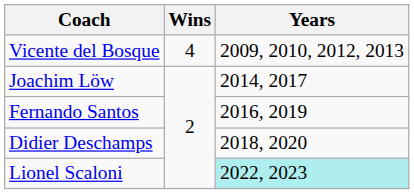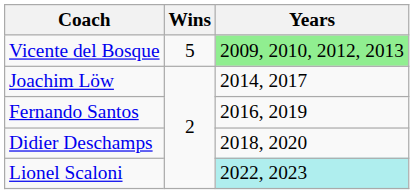 <table class="wikitable sortable">
 <tr>
 <th>Coach</th>
 <th>Wins</th>
 <th>Years</th>
 </tr>
 <tr>
 <td> <a href='#'>Vicente del Bosque</a></td>
-<td align="center">4</td>
-<td>2009, 2010, 2012, 2013</td>
+<td align="center">5</td>
+<td style="background: lightgreen;">2009, 2010, 2012, 2013</td>
 </tr>
 <tr>
 <td> <a href='#'>Joachim Löw</a></td>
 <td rowspan="4" align="center">2</td>
 <td>2014, 2017</td>
 </tr>
 <tr>
 <td> <a href='#'>Fernando Santos</a></td>
 <td>2016, 2019</td>
 </tr>
 <tr>
 <td> <a href='#'>Didier Deschamps</a></td>
 <td>2018, 2020</td>
 </tr>
 <tr>
 <td> <a href='#'>Lionel Scaloni</a></td>
 <td style="background: paleturquoise;">2022, 2023</td>
 </tr>
 </table>
